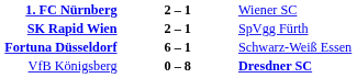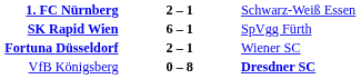 <table width=100% cellspacing=1>
 <tr>
 <th width=25%></th>
 <th width=10%></th>
 <th width=25%></th>
 <th></th>
 </tr>
 <tr style=font-size:90%>
 <td align=right><strong><a href='#'>1. FC Nürnberg</a></strong></td>
 <td align=center><strong>2 – 1</strong></td>
-<td><a href='#'>Wiener SC</a></td>
+<td><a href='#'>Schwarz-Weiß Essen</a></td>
 </tr>
 <tr style=font-size:90%>
 <td align=right><strong><a href='#'>SK Rapid Wien</a></strong></td>
-<td align=center><strong>2 – 1</strong></td>
+<td align=center><strong>6 – 1</strong></td>
 <td><a href='#'>SpVgg Fürth</a></td>
 </tr>
 <tr style=font-size:90%>
 <td align=right><strong><a href='#'>Fortuna Düsseldorf</a></strong></td>
-<td align=center><strong>6 – 1</strong></td>
-<td><a href='#'>Schwarz-Weiß Essen</a></td>
+<td align=center><strong>2 – 1</strong></td>
+<td><a href='#'>Wiener SC</a></td>
 </tr>
 <tr style=font-size:90%>
 <td align=right><a href='#'>VfB Königsberg</a></td>
 <td align=center><strong>0 – 8</strong></td>
 <td><strong><a href='#'>Dresdner SC</a></strong></td>
 </tr>
 </table>
